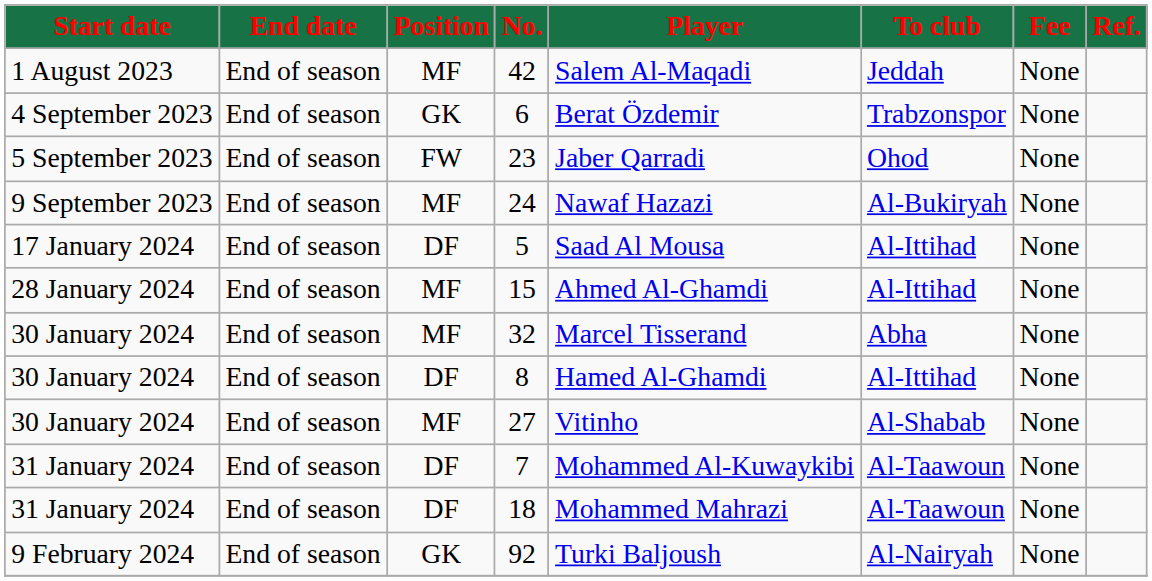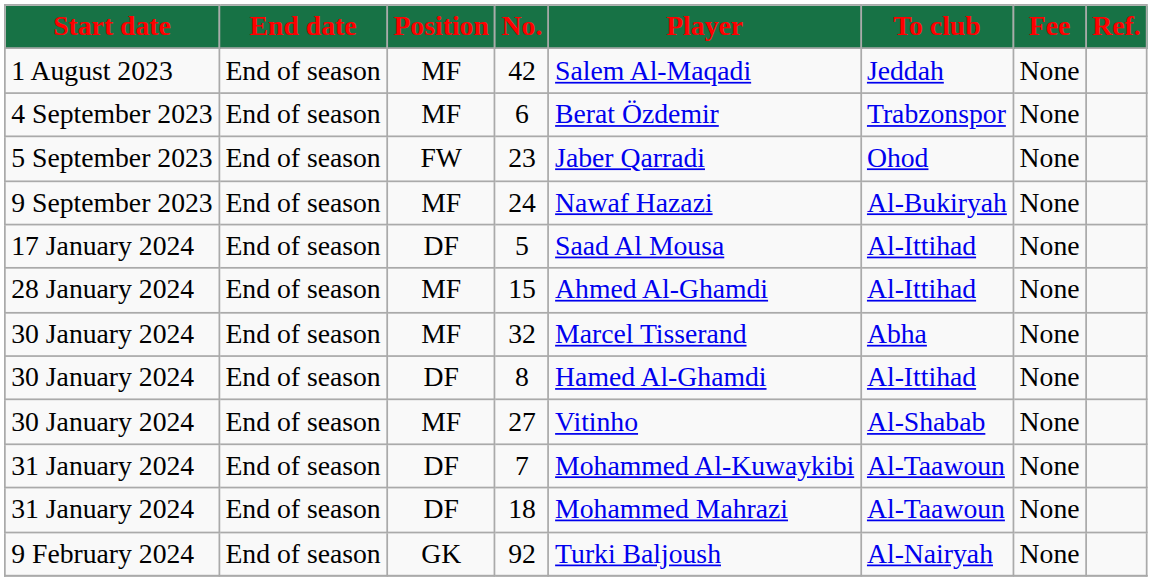 <table class="wikitable sortable">
 <tr>
 <th style="background:#177245; color:red;"><strong>Start date</strong></th>
 <th style="background:#177245; color:red;"><strong>End date</strong></th>
 <th style="background:#177245; color:red;"><strong>Position</strong></th>
 <th style="background:#177245; color:red;"><strong>No.</strong></th>
 <th style="background:#177245; color:red;"><strong>Player</strong></th>
 <th style="background:#177245; color:red;"><strong>To club</strong></th>
 <th style="background:#177245; color:red;"><strong>Fee</strong></th>
 <th style="background:#177245; color:red;"><strong>Ref.</strong></th>
 </tr>
 <tr>
 <td>1 August 2023</td>
 <td>End of season</td>
 <td style="text-align:center;">MF</td>
 <td style="text-align:center;">42</td>
 <td style="text-align:left;"> <a href='#'>Salem Al-Maqadi</a></td>
 <td style="text-align:left;"> <a href='#'>Jeddah</a></td>
 <td>None</td>
 <td></td>
 </tr>
 <tr>
 <td>4 September 2023</td>
 <td>End of season</td>
-<td style="text-align:center;">GK</td>
+<td style="text-align:center;">MF</td>
 <td style="text-align:center;">6</td>
 <td style="text-align:left;"> <a href='#'>Berat Özdemir</a></td>
 <td style="text-align:left;"> <a href='#'>Trabzonspor</a></td>
 <td>None</td>
 <td></td>
 </tr>
 <tr>
 <td>5 September 2023</td>
 <td>End of season</td>
 <td style="text-align:center;">FW</td>
 <td style="text-align:center;">23</td>
 <td style="text-align:left;"> <a href='#'>Jaber Qarradi</a></td>
 <td style="text-align:left;"> <a href='#'>Ohod</a></td>
 <td>None</td>
 <td></td>
 </tr>
 <tr>
 <td>9 September 2023</td>
 <td>End of season</td>
 <td style="text-align:center;">MF</td>
 <td style="text-align:center;">24</td>
 <td style="text-align:left;"> <a href='#'>Nawaf Hazazi</a></td>
 <td style="text-align:left;"> <a href='#'>Al-Bukiryah</a></td>
 <td>None</td>
 <td></td>
 </tr>
 <tr>
 <td>17 January 2024</td>
 <td>End of season</td>
 <td style="text-align:center;">DF</td>
 <td style="text-align:center;">5</td>
 <td style="text-align:left;"> <a href='#'>Saad Al Mousa</a></td>
 <td style="text-align:left;"> <a href='#'>Al-Ittihad</a></td>
 <td>None</td>
 <td></td>
 </tr>
 <tr>
 <td>28 January 2024</td>
 <td>End of season</td>
 <td style="text-align:center;">MF</td>
 <td style="text-align:center;">15</td>
 <td style="text-align:left;"> <a href='#'>Ahmed Al-Ghamdi</a></td>
 <td style="text-align:left;"> <a href='#'>Al-Ittihad</a></td>
 <td>None</td>
 <td></td>
 </tr>
 <tr>
 <td>30 January 2024</td>
 <td>End of season</td>
 <td style="text-align:center;">MF</td>
 <td style="text-align:center;">32</td>
 <td style="text-align:left;"> <a href='#'>Marcel Tisserand</a></td>
 <td style="text-align:left;"> <a href='#'>Abha</a></td>
 <td>None</td>
 <td></td>
 </tr>
 <tr>
 <td>30 January 2024</td>
 <td>End of season</td>
 <td style="text-align:center;">DF</td>
 <td style="text-align:center;">8</td>
 <td style="text-align:left;"> <a href='#'>Hamed Al-Ghamdi</a></td>
 <td style="text-align:left;"> <a href='#'>Al-Ittihad</a></td>
 <td>None</td>
 <td></td>
 </tr>
 <tr>
 <td>30 January 2024</td>
 <td>End of season</td>
 <td style="text-align:center;">MF</td>
 <td style="text-align:center;">27</td>
 <td style="text-align:left;"> <a href='#'>Vitinho</a></td>
 <td style="text-align:left;"> <a href='#'>Al-Shabab</a></td>
 <td>None</td>
 <td></td>
 </tr>
 <tr>
 <td>31 January 2024</td>
 <td>End of season</td>
 <td style="text-align:center;">DF</td>
 <td style="text-align:center;">7</td>
 <td style="text-align:left;"> <a href='#'>Mohammed Al-Kuwaykibi</a></td>
 <td style="text-align:left;"> <a href='#'>Al-Taawoun</a></td>
 <td>None</td>
 <td></td>
 </tr>
 <tr>
 <td>31 January 2024</td>
 <td>End of season</td>
 <td style="text-align:center;">DF</td>
 <td style="text-align:center;">18</td>
 <td style="text-align:left;"> <a href='#'>Mohammed Mahrazi</a></td>
 <td style="text-align:left;"> <a href='#'>Al-Taawoun</a></td>
 <td>None</td>
 <td></td>
 </tr>
 <tr>
 <td>9 February 2024</td>
 <td>End of season</td>
 <td style="text-align:center;">GK</td>
 <td style="text-align:center;">92</td>
 <td style="text-align:left;"> <a href='#'>Turki Baljoush</a></td>
 <td style="text-align:left;"> <a href='#'>Al-Nairyah</a></td>
 <td>None</td>
 <td></td>
 </tr>
 <tr>
 </tr>
 </table>
